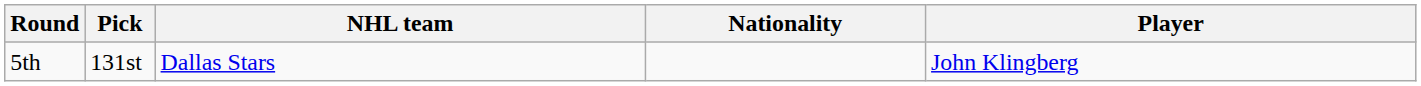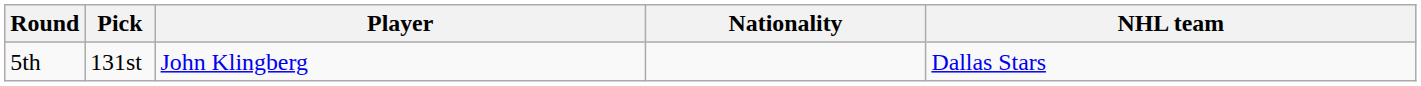 <table border="1" width="75%" class="wikitable">
 <tr>
 <th bgcolor="#DDDDFF" width="5.0%">Round</th>
 <th bgcolor="#DDDDFF" width="5.0%">Pick</th>
+<th bgcolor="#DDDDFF" width="35.0%">Player</th>
+<th bgcolor="#DDDDFF" width="20.0%">Nationality</th>
 <th bgcolor="#DDDDFF" width="35.0%">NHL team</th>
-<th bgcolor="#DDDDFF" width="20.0%">Nationality</th>
-<th bgcolor="#DDDDFF" width="35.0%">Player</th>
 </tr>
 <tr>
 <td>5th</td>
 <td>131st</td>
+<td><a href='#'>John Klingberg</a></td>
+<td></td>
 <td><a href='#'>Dallas Stars</a></td>
-<td></td>
-<td><a href='#'>John Klingberg</a></td>
 </tr>
 </table>
